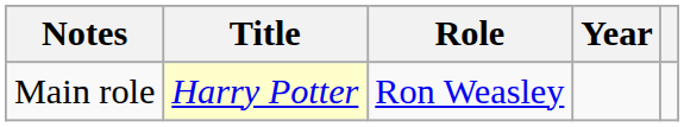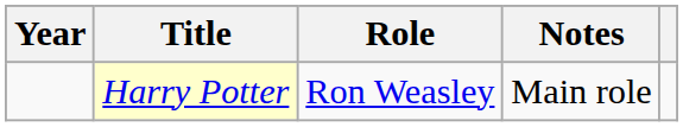 <table class="wikitable sortable">
 <tr>
-<th class="unsortable">Notes</th>
+<th>Year</th>
 <th>Title</th>
 <th>Role</th>
-<th>Year</th>
+<th class="unsortable">Notes</th>
 <th class="unsortable"></th>
 </tr>
 <tr>
-<td>Main role</td>
+<td></td>
 <td style="background:#FFFFCC;"><em><a href='#'>Harry Potter</a></em> </td>
 <td><a href='#'>Ron Weasley</a></td>
-<td></td>
+<td>Main role</td>
 <td style="text-align:center;"></td>
 </tr>
 </table>
